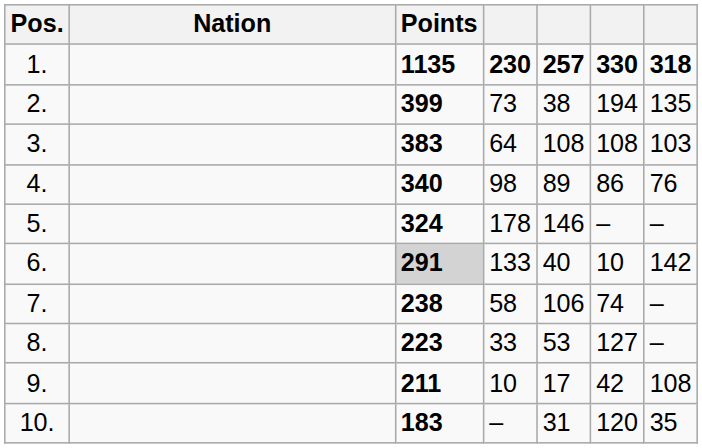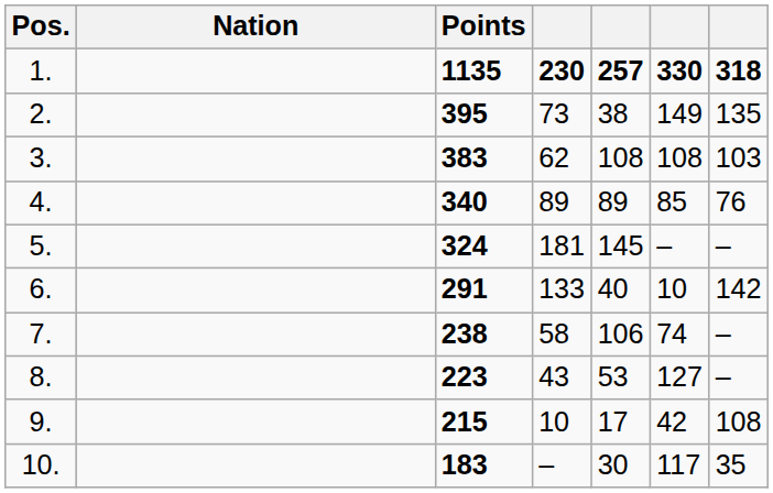 <table class="wikitable">
 <tr>
 <th width=10px>Pos.</th>
 <th width=200px>Nation</th>
 <th width=20px>Points</th>
 <th width=20px></th>
 <th width=20px></th>
 <th width=20px></th>
 <th width=20px></th>
 </tr>
 <tr>
 <td align=center>1.</td>
 <td></td>
 <td><strong>1135</strong></td>
 <td><strong>230</strong></td>
 <td><strong>257</strong></td>
 <td><strong>330</strong></td>
 <td><strong>318</strong></td>
 </tr>
 <tr>
 <td align=center>2.</td>
 <td></td>
-<td><strong>399</strong></td>
+<td><strong>395</strong></td>
 <td>73</td>
 <td>38</td>
-<td>194</td>
+<td>149</td>
 <td>135</td>
 </tr>
 <tr>
 <td align=center>3.</td>
 <td></td>
 <td><strong>383</strong></td>
-<td>64</td>
+<td>62</td>
 <td>108</td>
 <td>108</td>
 <td>103</td>
 </tr>
 <tr>
 <td align=center>4.</td>
 <td></td>
 <td><strong>340</strong></td>
-<td>98</td>
 <td>89</td>
-<td>86</td>
+<td>89</td>
+<td>85</td>
 <td>76</td>
 </tr>
 <tr>
 <td align=center>5.</td>
 <td></td>
 <td><strong>324</strong></td>
-<td>178</td>
-<td>146</td>
+<td>181</td>
+<td>145</td>
 <td>–</td>
 <td>–</td>
 </tr>
 <tr>
 <td align=center>6.</td>
 <td></td>
-<td style="background: lightgrey;"><strong>291</strong></td>
+<td><strong>291</strong></td>
 <td>133</td>
 <td>40</td>
 <td>10</td>
 <td>142</td>
 </tr>
 <tr>
 <td align=center>7.</td>
 <td></td>
 <td><strong>238</strong></td>
 <td>58</td>
 <td>106</td>
 <td>74</td>
 <td>–</td>
 </tr>
 <tr>
 <td align=center>8.</td>
 <td></td>
 <td><strong>223</strong></td>
-<td>33</td>
+<td>43</td>
 <td>53</td>
 <td>127</td>
 <td>–</td>
 </tr>
 <tr>
 <td align=center>9.</td>
 <td></td>
-<td><strong>211</strong></td>
+<td><strong>215</strong></td>
 <td>10</td>
 <td>17</td>
 <td>42</td>
 <td>108</td>
 </tr>
 <tr>
 <td align=center>10.</td>
 <td></td>
 <td><strong>183</strong></td>
 <td>–</td>
-<td>31</td>
-<td>120</td>
+<td>30</td>
+<td>117</td>
 <td>35</td>
 </tr>
 </table>
